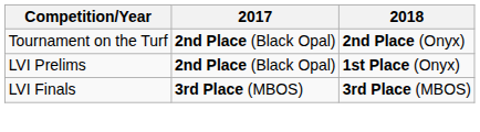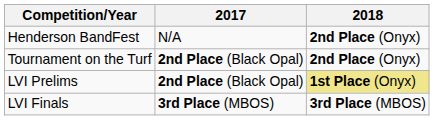 <table class="wikitable sortable">
 <tr>
 <th><strong>Competition/Year</strong></th>
 <th><strong>2017</strong></th>
 <th><strong>2018</strong></th>
+</tr>
+<tr>
+<td>Henderson BandFest</td>
+<td><div>N/A</div></td>
+<td><strong>2nd Place</strong> (Onyx)</td>
 </tr>
 <tr>
 <td>Tournament on the Turf</td>
 <td><strong>2nd Place</strong> (Black Opal)</td>
 <td><strong>2nd Place</strong> (Onyx)</td>
 </tr>
 <tr>
 <td>LVI Prelims</td>
 <td><strong>2nd Place</strong> (Black Opal)</td>
-<td><strong>1st Place</strong> (Onyx)</td>
+<td style="background: khaki;"><strong>1st Place</strong> (Onyx)</td>
 </tr>
 <tr>
 <td>LVI Finals</td>
 <td><strong>3rd Place</strong> (MBOS)</td>
 <td><strong>3rd Place</strong> (MBOS)</td>
 </tr>
 </table>
